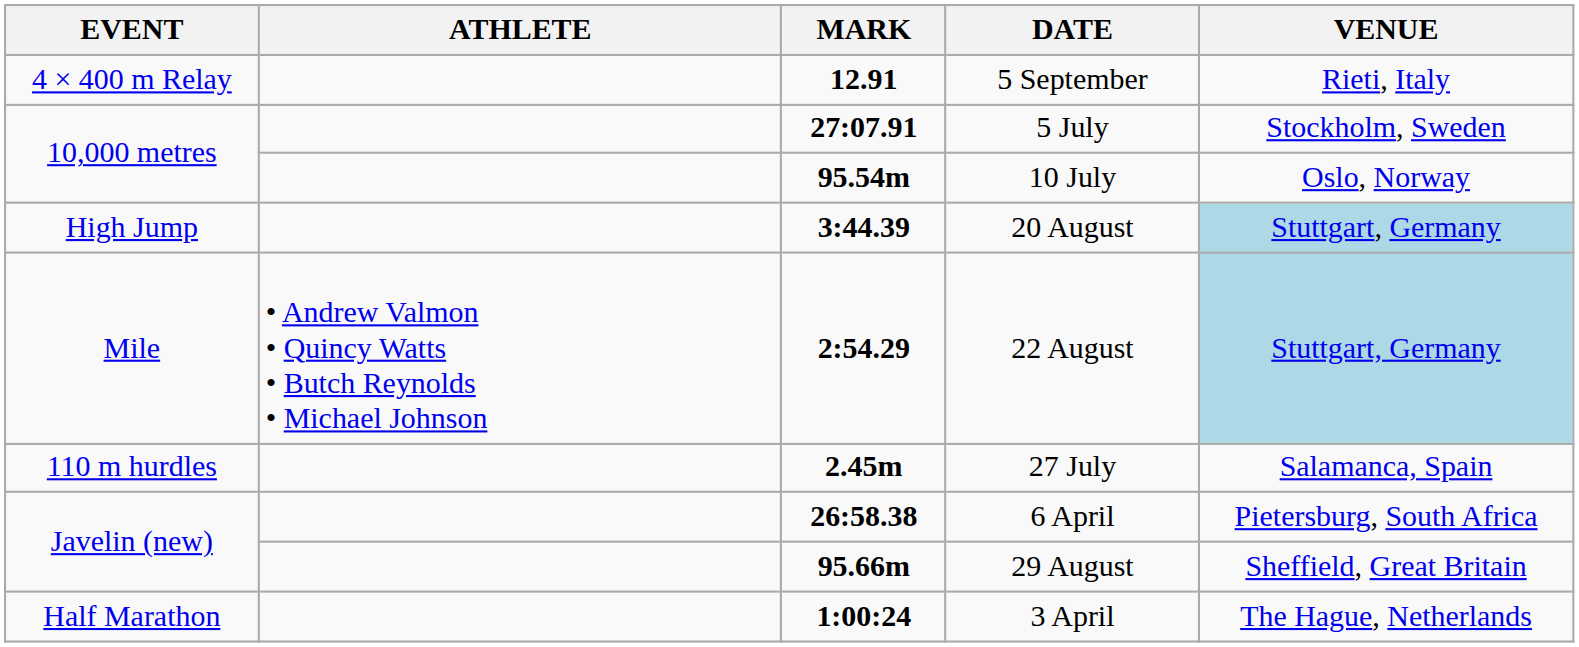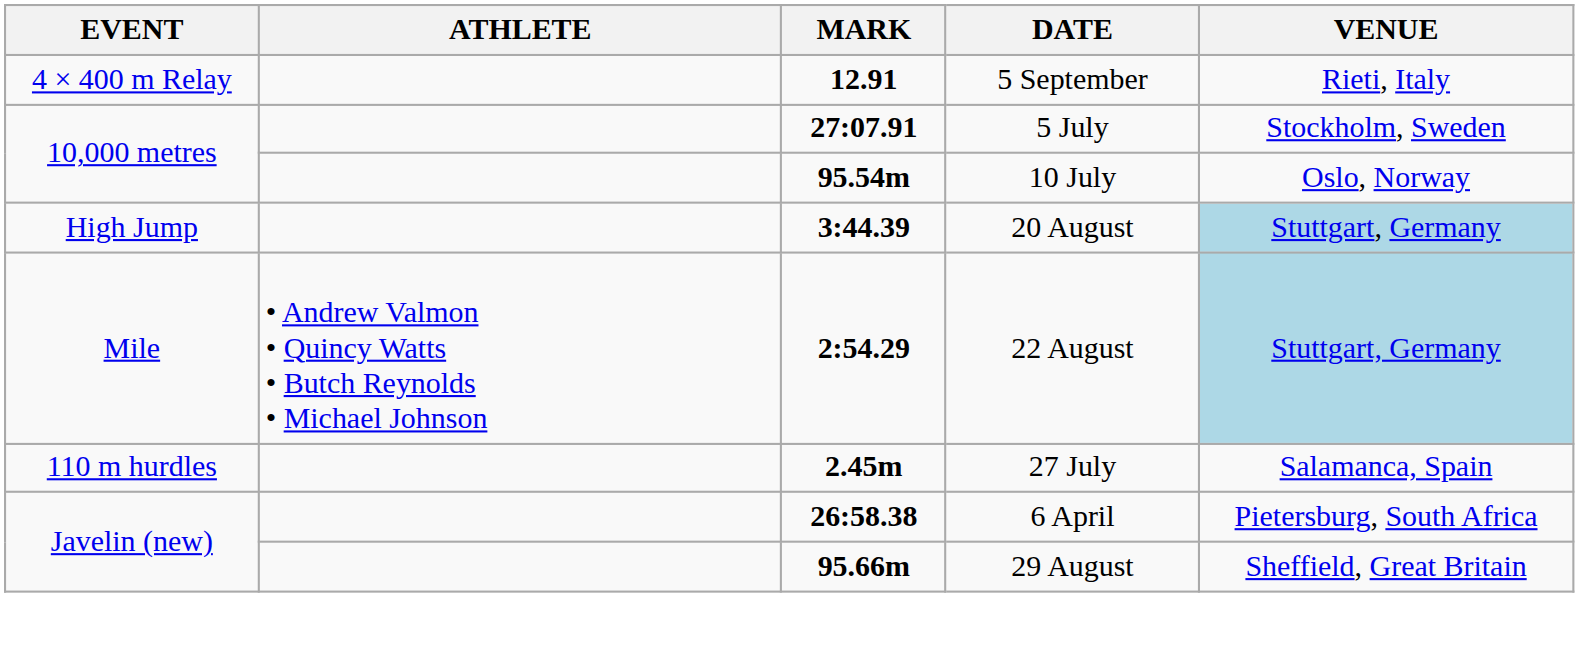 <table class="wikitable" style="border-collapse: collapse; font-size: 90%;">
 <tr>
 <th align="center" style="width: 8em">EVENT</th>
 <th align="center" style="width: 17em">ATHLETE</th>
 <th align="center" style="width: 5em">MARK</th>
 <th align="center" style="width: 8em">DATE</th>
 <th align="center" style="width: 12em">VENUE</th>
 </tr>
 <tr>
 <td align="center"><a href='#'>4 × 400 m Relay</a></td>
 <td></td>
 <td align="center"><strong>12.91</strong></td>
 <td align="center">5 September</td>
 <td align="center"><a href='#'>Rieti</a>, <a href='#'>Italy</a></td>
 </tr>
 <tr>
 <td rowspan="2" align="center"><a href='#'>10,000 metres</a></td>
 <td></td>
 <td align="center"><strong>27:07.91</strong></td>
 <td align="center">5 July</td>
 <td align="center"><a href='#'>Stockholm</a>, <a href='#'>Sweden</a></td>
 </tr>
 <tr>
 <td></td>
 <td align="center"><strong>95.54m</strong></td>
 <td align="center">10 July</td>
 <td align="center"><a href='#'>Oslo</a>, <a href='#'>Norway</a></td>
 </tr>
 <tr>
 <td align="center"><a href='#'>High Jump</a></td>
 <td></td>
 <td align="center"><strong>3:44.39</strong></td>
 <td align="center">20 August</td>
 <td align="center" style="background: lightblue;"><a href='#'>Stuttgart</a>, <a href='#'>Germany</a></td>
 </tr>
 <tr>
 <td align="center"><a href='#'>Mile</a></td>
 <td><strong></strong><br>• <a href='#'>Andrew Valmon</a><br>• <a href='#'>Quincy Watts</a><br>• <a href='#'>Butch Reynolds</a><br>• <a href='#'>Michael Johnson</a></td>
 <td align="center"><strong>2:54.29</strong></td>
 <td align="center">22 August</td>
 <td align="center" style="background: lightblue;"><a href='#'>Stuttgart, Germany</a></td>
 </tr>
 <tr>
 <td align="center"><a href='#'>110 m hurdles</a></td>
 <td></td>
 <td align="center"><strong>2.45m</strong></td>
 <td align="center">27 July</td>
 <td align="center"><a href='#'>Salamanca, Spain</a></td>
 </tr>
 <tr>
 <td rowspan=2 align="center"><a href='#'>Javelin (new)</a></td>
 <td></td>
 <td align="center"><strong>26:58.38</strong></td>
 <td align="center">6 April</td>
 <td align="center"><a href='#'>Pietersburg</a>, <a href='#'>South Africa</a></td>
 </tr>
 <tr>
 <td></td>
 <td align="center"><strong>95.66m</strong></td>
 <td align="center">29 August</td>
 <td align="center"><a href='#'>Sheffield</a>, <a href='#'>Great Britain</a></td>
 </tr>
-<tr>
-<td align="center"><a href='#'>Half Marathon</a></td>
-<td></td>
-<td align="center"><strong>1:00:24</strong></td>
-<td align="center">3 April</td>
-<td align="center"><a href='#'>The Hague</a>, <a href='#'>Netherlands</a></td>
-</tr>
 </table>
